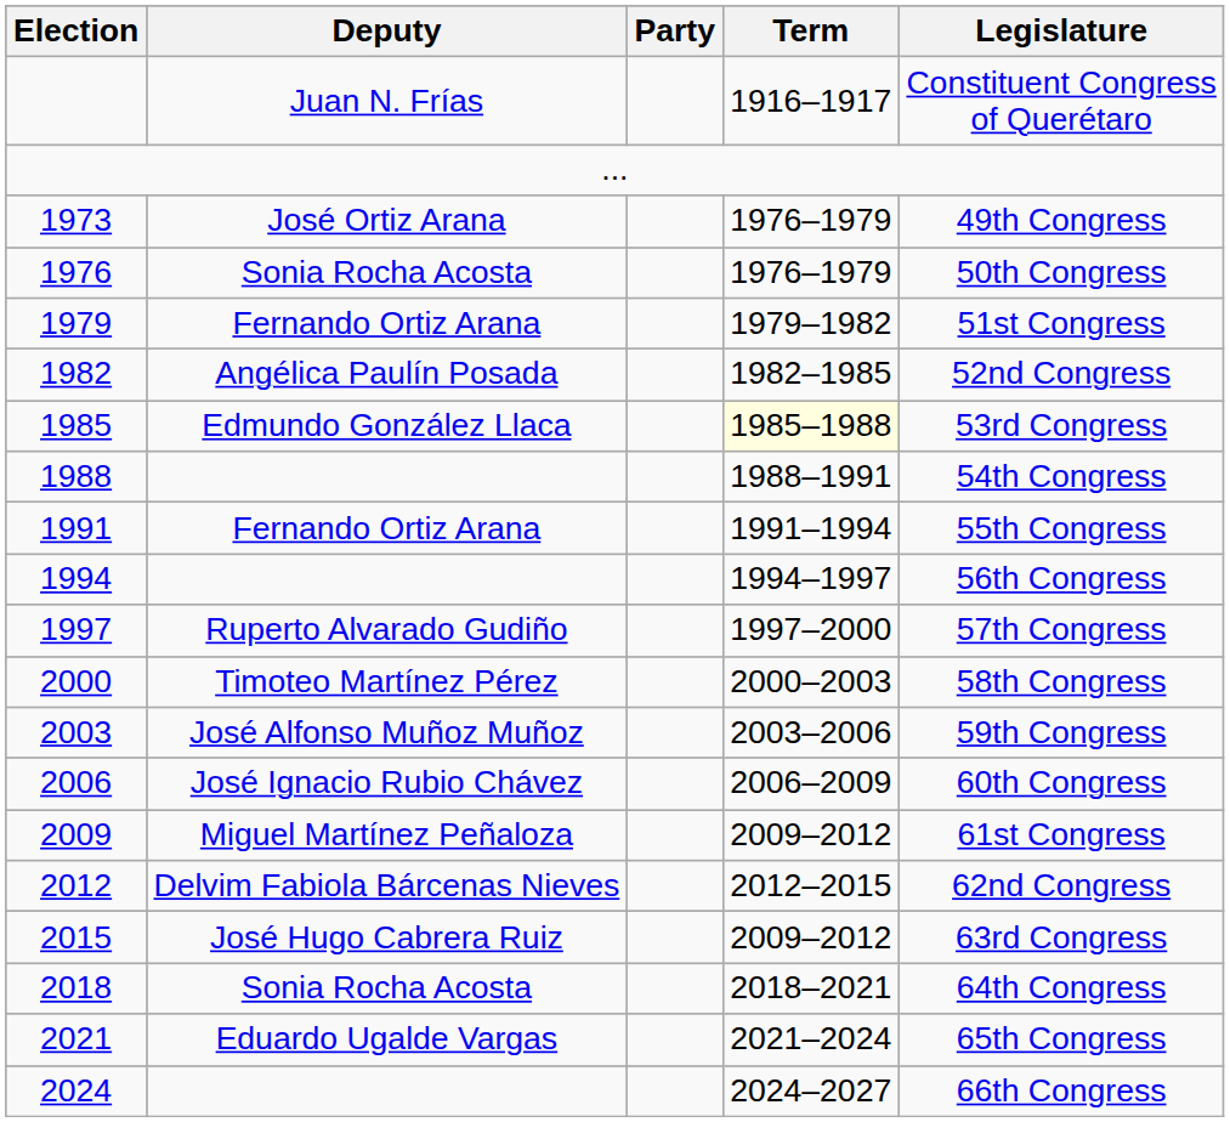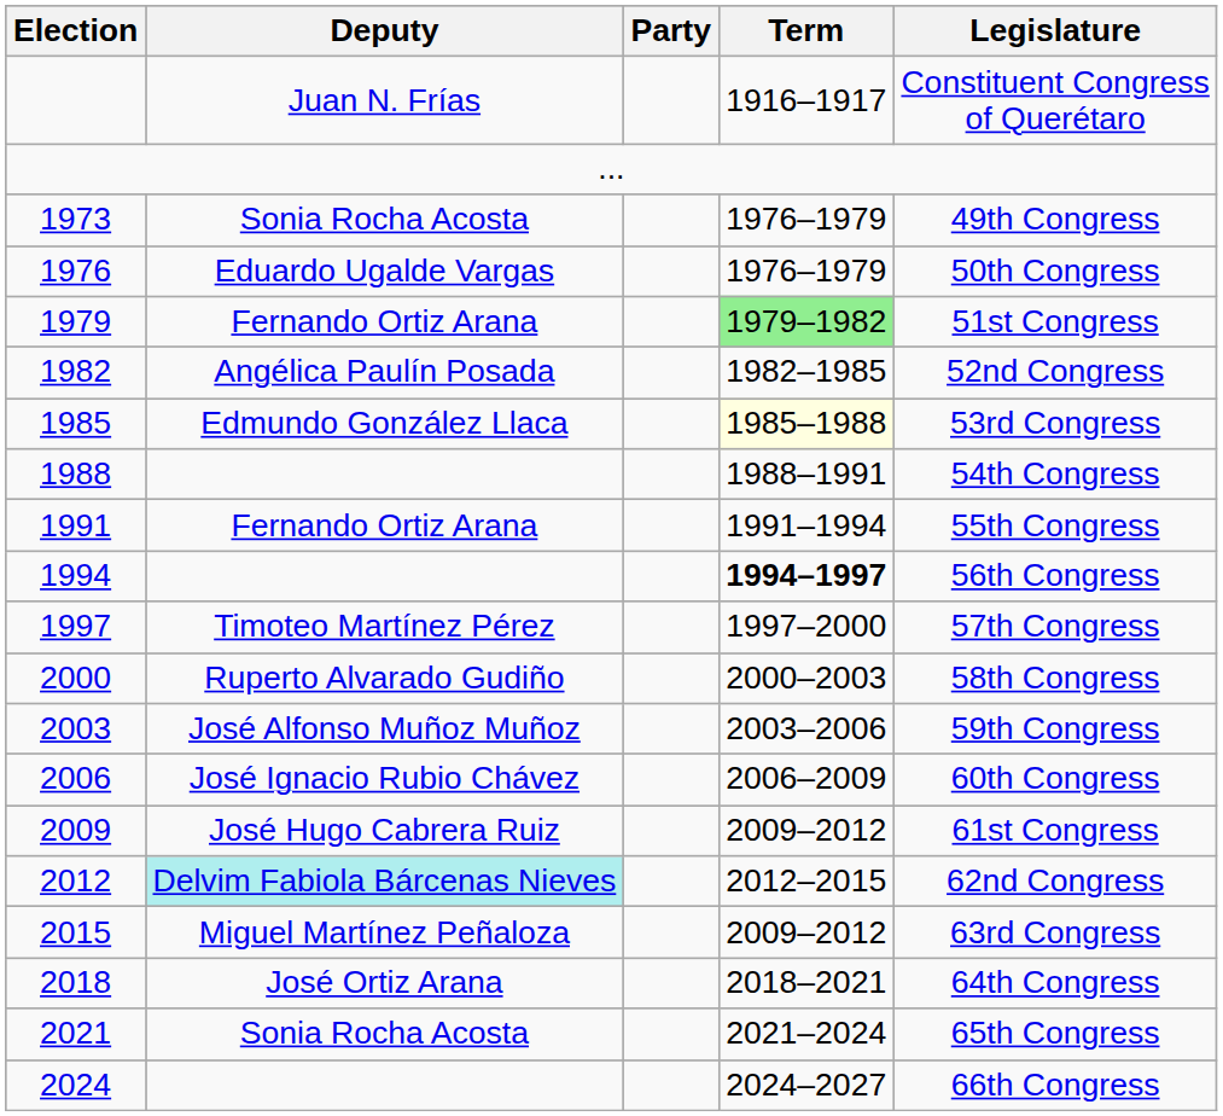 <table class="wikitable sortable" style="text-align: center">
 <tr>
 <th>Election</th>
 <th class="unsortable">Deputy</th>
 <th class="unsortable">Party</th>
 <th class="unsortable">Term</th>
 <th class="unsortable">Legislature</th>
 </tr>
 <tr>
 <td></td>
 <td><a href='#'>Juan N. Frías</a></td>
 <td></td>
 <td>1916–1917</td>
 <td><a href='#'>Constituent Congress<br>of Querétaro</a></td>
 </tr>
 <tr>
 <td colspan=6> ...</td>
 </tr>
 <tr>
 <td><a href='#'>1973</a></td>
-<td><a href='#'>José Ortiz Arana</a></td>
+<td><a href='#'>Sonia Rocha Acosta</a></td>
 <td></td>
 <td>1976–1979</td>
 <td><a href='#'>49th Congress</a></td>
 </tr>
 <tr>
 <td><a href='#'>1976</a></td>
-<td><a href='#'>Sonia Rocha Acosta</a></td>
+<td><a href='#'>Eduardo Ugalde Vargas</a></td>
 <td></td>
 <td>1976–1979</td>
 <td><a href='#'>50th Congress</a></td>
 </tr>
 <tr>
 <td><a href='#'>1979</a></td>
 <td><a href='#'>Fernando Ortiz Arana</a></td>
 <td></td>
-<td>1979–1982</td>
+<td style="background: lightgreen;">1979–1982</td>
 <td><a href='#'>51st Congress</a></td>
 </tr>
 <tr>
 <td><a href='#'>1982</a></td>
 <td><a href='#'>Angélica Paulín Posada</a></td>
 <td></td>
 <td>1982–1985</td>
 <td><a href='#'>52nd Congress</a></td>
 </tr>
 <tr>
 <td><a href='#'>1985</a></td>
 <td><a href='#'>Edmundo González Llaca</a></td>
 <td></td>
 <td style="background: lightyellow;">1985–1988</td>
 <td><a href='#'>53rd Congress</a></td>
 </tr>
 <tr>
 <td><a href='#'>1988</a></td>
 <td></td>
 <td></td>
 <td>1988–1991</td>
 <td><a href='#'>54th Congress</a></td>
 </tr>
 <tr>
 <td><a href='#'>1991</a></td>
 <td><a href='#'>Fernando Ortiz Arana</a></td>
 <td></td>
 <td>1991–1994</td>
 <td><a href='#'>55th Congress</a></td>
 </tr>
 <tr>
 <td><a href='#'>1994</a></td>
 <td></td>
 <td></td>
-<td>1994–1997</td>
+<td><strong>1994–1997</strong></td>
 <td><a href='#'>56th Congress</a></td>
 </tr>
 <tr>
 <td><a href='#'>1997</a></td>
-<td><a href='#'>Ruperto Alvarado Gudiño</a></td>
+<td><a href='#'>Timoteo Martínez Pérez</a></td>
 <td></td>
 <td>1997–2000</td>
 <td><a href='#'>57th Congress</a></td>
 </tr>
 <tr>
 <td><a href='#'>2000</a></td>
-<td><a href='#'>Timoteo Martínez Pérez</a></td>
+<td><a href='#'>Ruperto Alvarado Gudiño</a></td>
 <td></td>
 <td>2000–2003</td>
 <td><a href='#'>58th Congress</a></td>
 </tr>
 <tr>
 <td><a href='#'>2003</a></td>
 <td><a href='#'>José Alfonso Muñoz Muñoz</a></td>
 <td></td>
 <td>2003–2006</td>
 <td><a href='#'>59th Congress</a></td>
 </tr>
 <tr>
 <td><a href='#'>2006</a></td>
 <td><a href='#'>José Ignacio Rubio Chávez</a></td>
 <td></td>
 <td>2006–2009</td>
 <td><a href='#'>60th Congress</a></td>
 </tr>
 <tr>
 <td><a href='#'>2009</a></td>
-<td><a href='#'>Miguel Martínez Peñaloza</a></td>
+<td><a href='#'>José Hugo Cabrera Ruiz</a></td>
 <td></td>
 <td>2009–2012</td>
 <td><a href='#'>61st Congress</a></td>
 </tr>
 <tr>
 <td><a href='#'>2012</a></td>
-<td><a href='#'>Delvim Fabiola Bárcenas Nieves</a></td>
+<td style="background: paleturquoise;"><a href='#'>Delvim Fabiola Bárcenas Nieves</a></td>
 <td></td>
 <td>2012–2015</td>
 <td><a href='#'>62nd Congress</a></td>
 </tr>
 <tr>
 <td><a href='#'>2015</a></td>
-<td><a href='#'>José Hugo Cabrera Ruiz</a></td>
+<td><a href='#'>Miguel Martínez Peñaloza</a></td>
 <td></td>
 <td>2009–2012</td>
 <td><a href='#'>63rd Congress</a></td>
 </tr>
 <tr>
 <td><a href='#'>2018</a></td>
-<td><a href='#'>Sonia Rocha Acosta</a></td>
+<td><a href='#'>José Ortiz Arana</a></td>
 <td></td>
 <td>2018–2021</td>
 <td><a href='#'>64th Congress</a></td>
 </tr>
 <tr>
 <td><a href='#'>2021</a></td>
-<td><a href='#'>Eduardo Ugalde Vargas</a></td>
+<td><a href='#'>Sonia Rocha Acosta</a></td>
 <td></td>
 <td>2021–2024</td>
 <td><a href='#'>65th Congress</a></td>
 </tr>
 <tr>
 <td><a href='#'>2024</a></td>
 <td></td>
 <td></td>
 <td>2024–2027</td>
 <td><a href='#'>66th Congress</a></td>
 </tr>
 </table>
